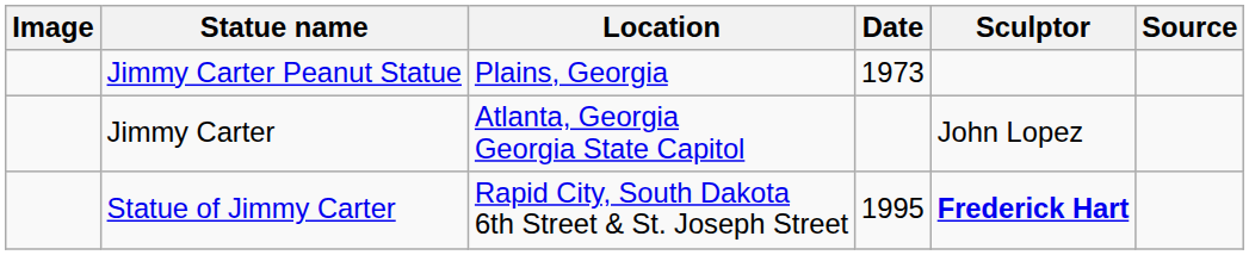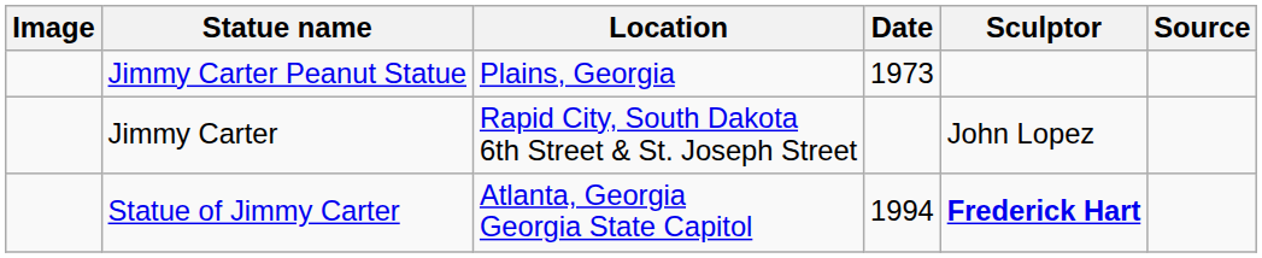 <table class="wikitable sortable">
 <tr>
 <th scope="col" class="unsortable">Image</th>
 <th scope="col">Statue name</th>
 <th scope="col">Location</th>
 <th scope="col">Date</th>
 <th scope="col">Sculptor</th>
 <th scope="col" class="unsortable">Source</th>
 </tr>
 <tr>
 <td></td>
 <td><a href='#'>Jimmy Carter Peanut Statue</a></td>
 <td><a href='#'>Plains, Georgia</a></td>
 <td>1973</td>
 <td></td>
 <td></td>
 </tr>
 <tr>
 <td></td>
 <td>Jimmy Carter</td>
-<td><a href='#'>Atlanta, Georgia</a><br><a href='#'>Georgia State Capitol</a></td>
+<td><a href='#'>Rapid City, South Dakota</a><br>6th Street & St. Joseph Street</td>
 <td></td>
 <td>John Lopez</td>
 <td></td>
 </tr>
 <tr>
 <td></td>
 <td><a href='#'>Statue of Jimmy Carter</a></td>
-<td><a href='#'>Rapid City, South Dakota</a><br>6th Street & St. Joseph Street</td>
-<td>1995</td>
+<td><a href='#'>Atlanta, Georgia</a><br><a href='#'>Georgia State Capitol</a></td>
+<td>1994</td>
 <td><strong><a href='#'>Frederick Hart</a></strong></td>
 <td></td>
 </tr>
 </table>
